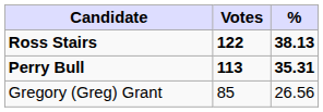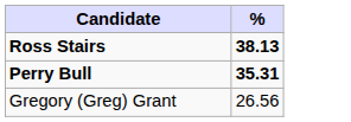 <table class="wikitable">
 <tr>
 <th style="background:#ddf; width:200px;">Candidate</th>
-<th style="background:#ddf; width:50px;">Votes</th>
 <th style="background:#ddf; width:30px;">%</th>
 </tr>
 <tr>
 <td><strong>Ross Stairs</strong></td>
-<td><strong>122</strong></td>
 <td><strong>38.13</strong></td>
 </tr>
 <tr>
 <td><strong>Perry Bull</strong></td>
-<td><strong>113</strong></td>
 <td><strong>35.31</strong></td>
 </tr>
 <tr>
 <td>Gregory (Greg) Grant</td>
-<td>85</td>
 <td>26.56</td>
 </tr>
 </table>
